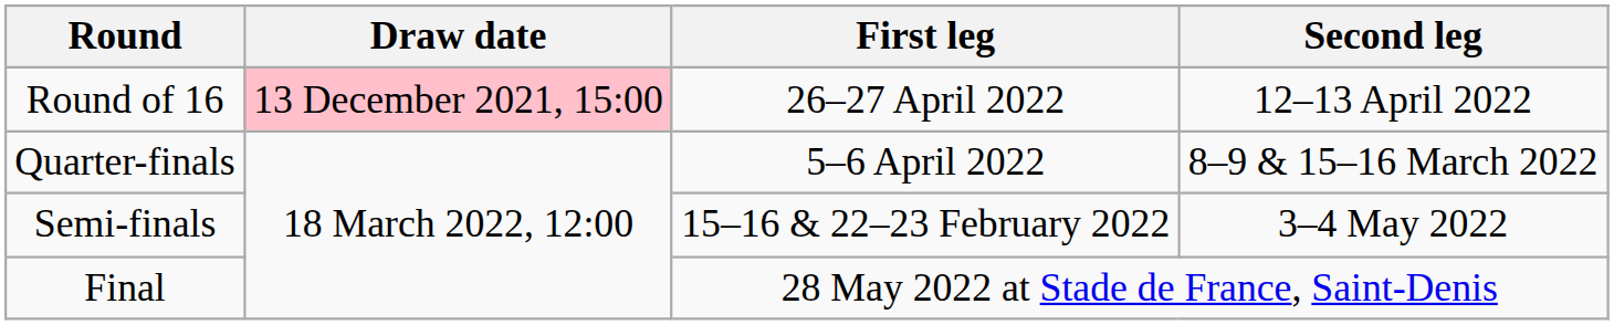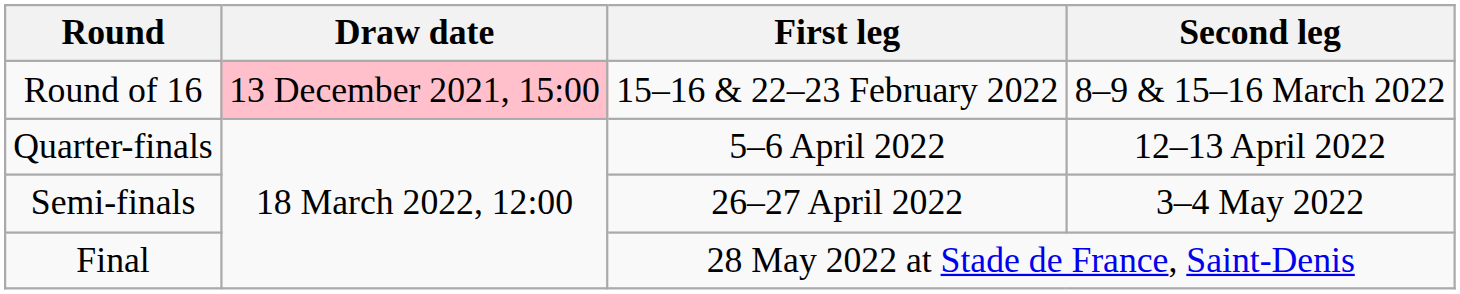 <table class="wikitable" style="text-align:center">
 <tr>
 <th>Round</th>
 <th>Draw date</th>
 <th>First leg</th>
 <th>Second leg</th>
 </tr>
 <tr>
 <td>Round of 16</td>
 <td style="background: pink;">13 December 2021, 15:00</td>
-<td>26–27 April 2022</td>
-<td>12–13 April 2022</td>
+<td>15–16 & 22–23 February 2022</td>
+<td>8–9 & 15–16 March 2022</td>
 </tr>
 <tr>
 <td>Quarter-finals</td>
 <td rowspan="3">18 March 2022, 12:00</td>
 <td>5–6 April 2022</td>
-<td>8–9 & 15–16 March 2022</td>
+<td>12–13 April 2022</td>
 </tr>
 <tr>
 <td>Semi-finals</td>
-<td>15–16 & 22–23 February 2022</td>
+<td>26–27 April 2022</td>
 <td>3–4 May 2022</td>
 </tr>
 <tr>
 <td>Final</td>
 <td colspan="2">28 May 2022 at <a href='#'>Stade de France</a>, <a href='#'>Saint-Denis</a></td>
 </tr>
 </table>
